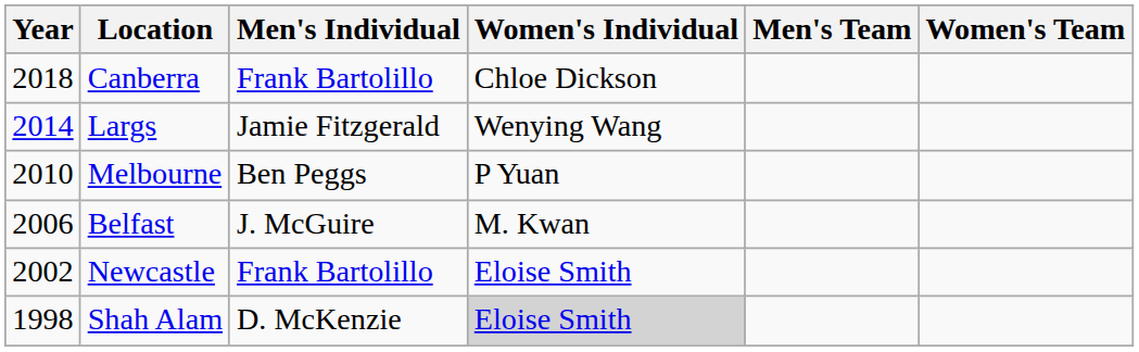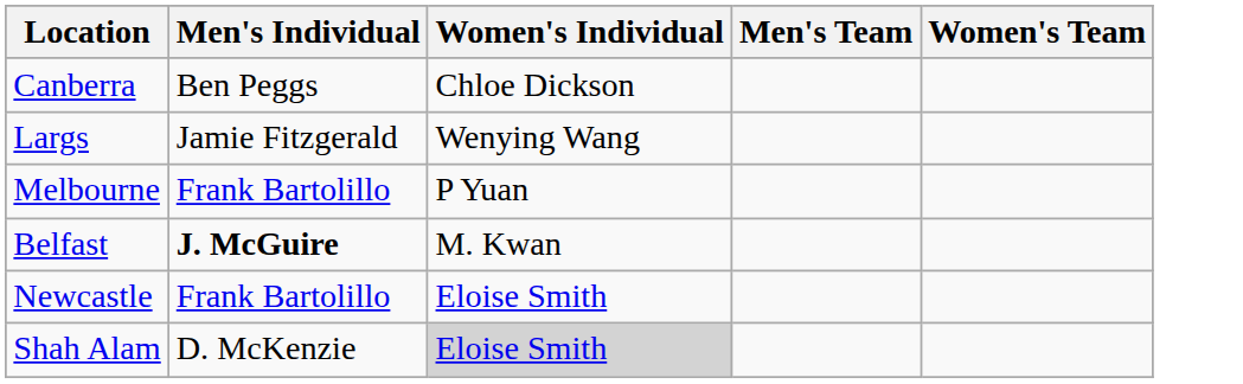 <table class="wikitable sortable">
 <tr>
-<th>Year</th>
 <th>Location</th>
 <th>Men's Individual</th>
 <th>Women's Individual</th>
 <th>Men's Team</th>
 <th>Women's Team</th>
 </tr>
 <tr>
-<td>2018</td>
 <td> <a href='#'>Canberra</a></td>
-<td> <a href='#'>Frank Bartolillo</a></td>
+<td> Ben Peggs</td>
 <td> Chloe Dickson</td>
 <td></td>
 <td></td>
 </tr>
 <tr>
-<td><a href='#'>2014</a></td>
 <td> <a href='#'>Largs</a></td>
 <td> Jamie Fitzgerald</td>
 <td> Wenying Wang</td>
 <td></td>
 <td></td>
 </tr>
 <tr>
-<td>2010</td>
 <td> <a href='#'>Melbourne</a></td>
-<td> Ben Peggs</td>
+<td> <a href='#'>Frank Bartolillo</a></td>
 <td> P Yuan</td>
 <td></td>
 <td></td>
 </tr>
 <tr>
-<td>2006</td>
 <td> <a href='#'>Belfast</a></td>
-<td> J. McGuire</td>
+<td><strong> J. McGuire</strong></td>
 <td> M. Kwan</td>
 <td></td>
 <td></td>
 </tr>
 <tr>
-<td>2002</td>
 <td> <a href='#'>Newcastle</a></td>
 <td> <a href='#'>Frank Bartolillo</a></td>
 <td> <a href='#'>Eloise Smith</a></td>
 <td></td>
 <td></td>
 </tr>
 <tr>
-<td>1998</td>
 <td> <a href='#'>Shah Alam</a></td>
 <td> D. McKenzie</td>
 <td style="background: lightgrey;"> <a href='#'>Eloise Smith</a></td>
 <td></td>
 <td></td>
 </tr>
 </table>
